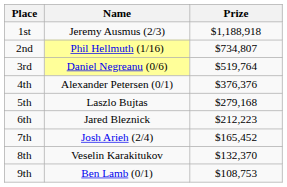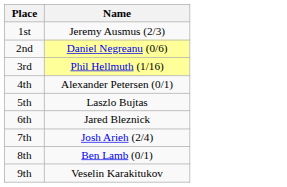 <table class="wikitable">
 <tr>
 <th width="50">Place</th>
 <th width="200">Name</th>
-<th width="125">Prize</th>
 </tr>
 <tr>
 <td align = "center">1st</td>
 <td align = "center">Jeremy Ausmus (2/3)</td>
-<td align="center">$1,188,918</td>
 </tr>
 <tr>
 <td align = "center">2nd</td>
-<td align = "center" "center" bgcolor="#FFFF99"><a href='#'>Phil Hellmuth</a> (1/16)</td>
-<td align="center">$734,807</td>
+<td align = "center" "center" bgcolor="#FFFF99"><a href='#'>Daniel Negreanu</a> (0/6)</td>
 </tr>
 <tr>
 <td align = "center">3rd</td>
-<td align = "center" "center" bgcolor="#FFFF99"><a href='#'>Daniel Negreanu</a> (0/6)</td>
-<td align="center">$519,764</td>
+<td align = "center" "center" bgcolor="#FFFF99"><a href='#'>Phil Hellmuth</a> (1/16)</td>
 </tr>
 <tr>
 <td align = "center">4th</td>
 <td align = "center">Alexander Petersen (0/1)</td>
-<td align="center">$376,376</td>
 </tr>
 <tr>
 <td align = "center">5th</td>
 <td align = "center">Laszlo Bujtas</td>
-<td align="center">$279,168</td>
 </tr>
 <tr>
 <td align = "center">6th</td>
 <td align = "center">Jared Bleznick</td>
-<td align="center">$212,223</td>
 </tr>
 <tr>
 <td align = "center">7th</td>
 <td align = "center"><a href='#'>Josh Arieh</a> (2/4)</td>
-<td align="center">$165,452</td>
 </tr>
 <tr>
 <td align = "center">8th</td>
-<td align = "center">Veselin Karakitukov</td>
-<td align="center">$132,370</td>
+<td align = "center"><a href='#'>Ben Lamb</a> (0/1)</td>
 </tr>
 <tr>
 <td align = "center">9th</td>
-<td align = "center"><a href='#'>Ben Lamb</a> (0/1)</td>
-<td align="center">$108,753</td>
+<td align = "center">Veselin Karakitukov</td>
 </tr>
 </table>
